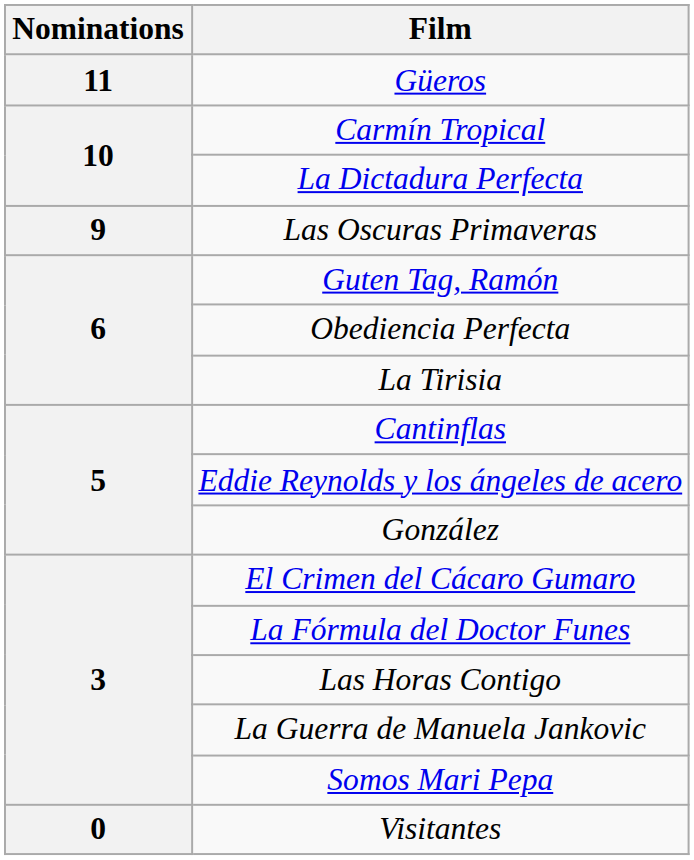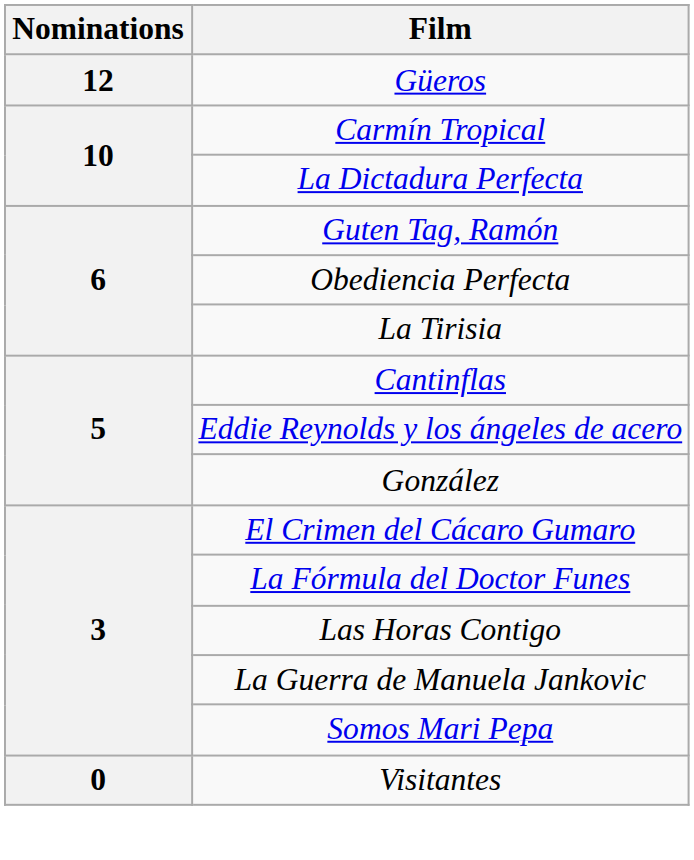 <table class="wikitable plainrowheaders" style="text-align:center;">
 <tr>
 <th scope="col" width="55">Nominations</th>
 <th scope="col" align="center">Film</th>
 </tr>
 <tr>
-<th scope=row rowspan=1 style="text-align:center">11</th>
+<th scope=row rowspan=1 style="text-align:center">12</th>
 <td><em><a href='#'>Güeros</a></em></td>
 </tr>
 <tr>
 <th scope=row rowspan=2 style="text-align:center">10</th>
 <td><em><a href='#'>Carmín Tropical</a></em></td>
 </tr>
 <tr>
 <td><em><a href='#'>La Dictadura Perfecta</a></em></td>
-</tr>
-<tr>
-<th scope=row rowspan=1 style="text-align:center">9</th>
-<td><em>Las Oscuras Primaveras</em></td>
 </tr>
 <tr>
 <th scope=row rowspan=3 style="text-align:center">6</th>
 <td><em><a href='#'>Guten Tag, Ramón</a></em></td>
 </tr>
 <tr>
 <td><em>Obediencia Perfecta</em></td>
 </tr>
 <tr>
 <td><em>La Tirisia</em></td>
 </tr>
 <tr>
 <th scope=row rowspan=3 style="text-align:center">5</th>
 <td><em><a href='#'>Cantinflas</a></em></td>
 </tr>
 <tr>
 <td><em><a href='#'>Eddie Reynolds y los ángeles de acero</a></em></td>
 </tr>
 <tr>
 <td><em>González</em></td>
 </tr>
 <tr>
 <th scope=row rowspan=5 style="text-align:center">3</th>
 <td><em><a href='#'>El Crimen del Cácaro Gumaro</a></em></td>
 </tr>
 <tr>
 <td><em><a href='#'>La Fórmula del Doctor Funes</a></em></td>
 </tr>
 <tr>
 <td><em>Las Horas Contigo</em></td>
 </tr>
 <tr>
 <td><em>La Guerra de Manuela Jankovic</em></td>
 </tr>
 <tr>
 <td><em><a href='#'>Somos Mari Pepa</a></em></td>
 </tr>
 <tr>
 <th scope=row rowspan=1 style="text-align:center">0</th>
 <td><em>Visitantes</em></td>
 </tr>
 </table>
